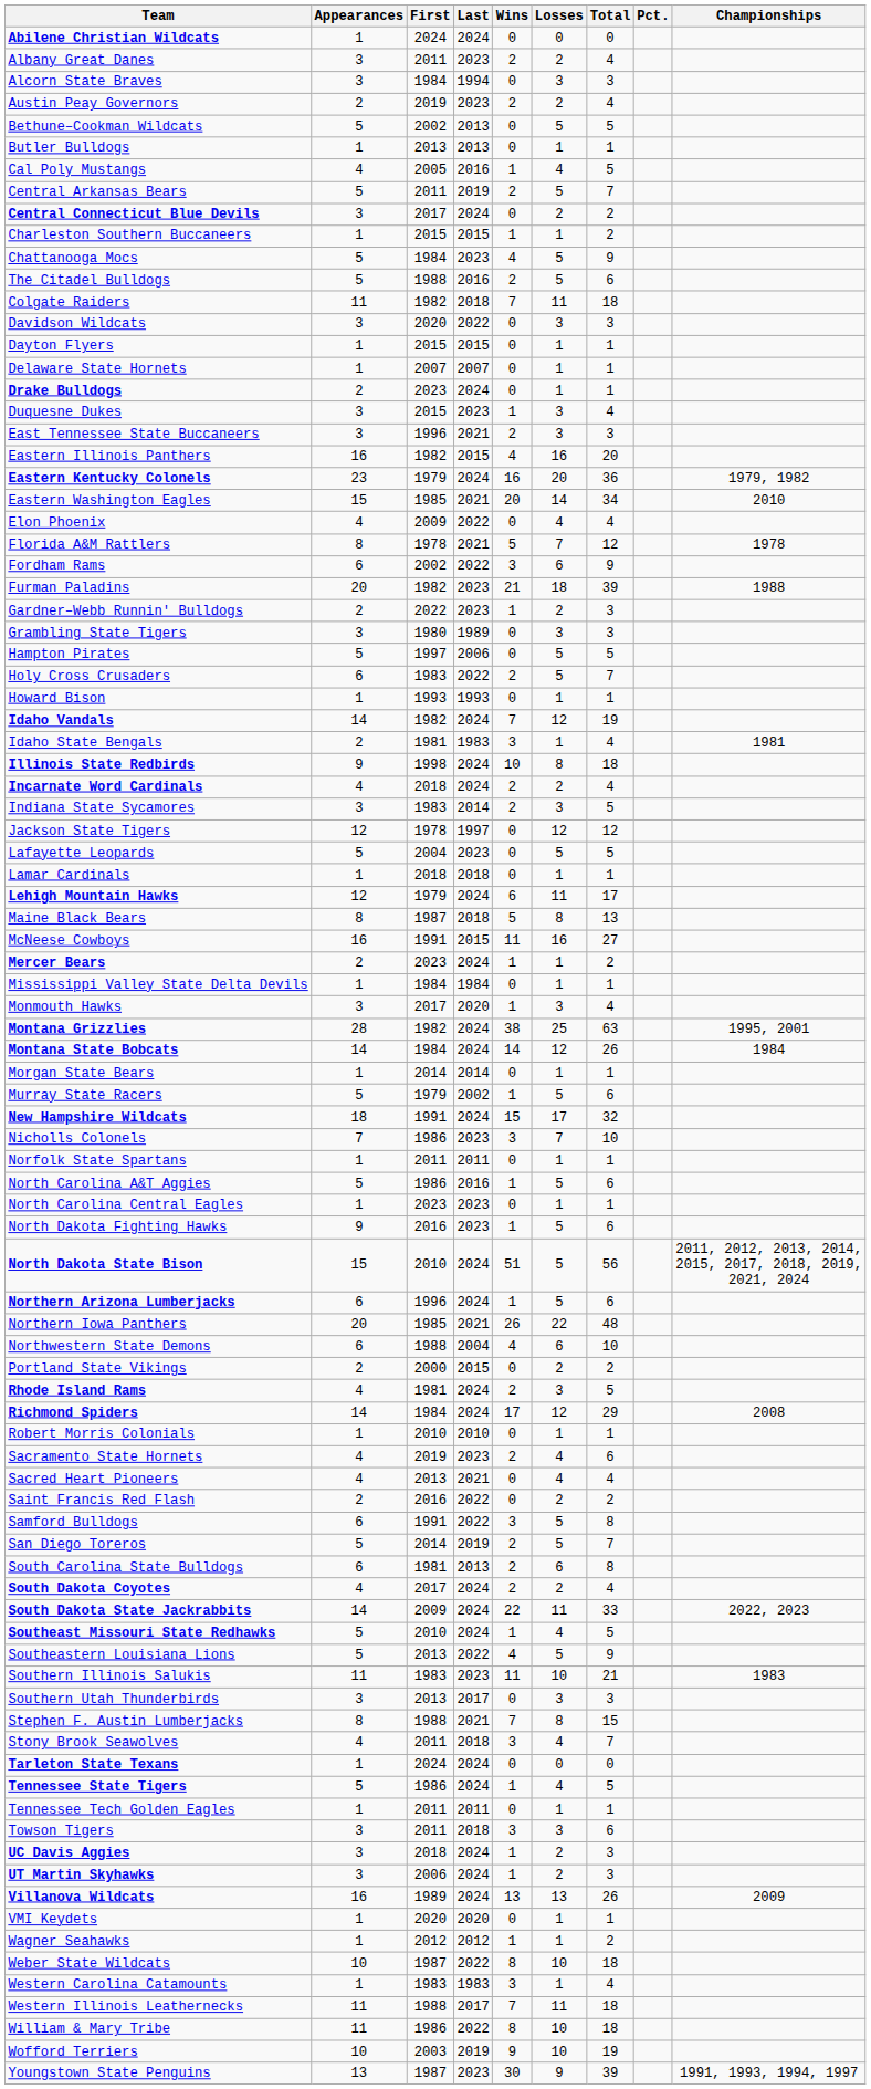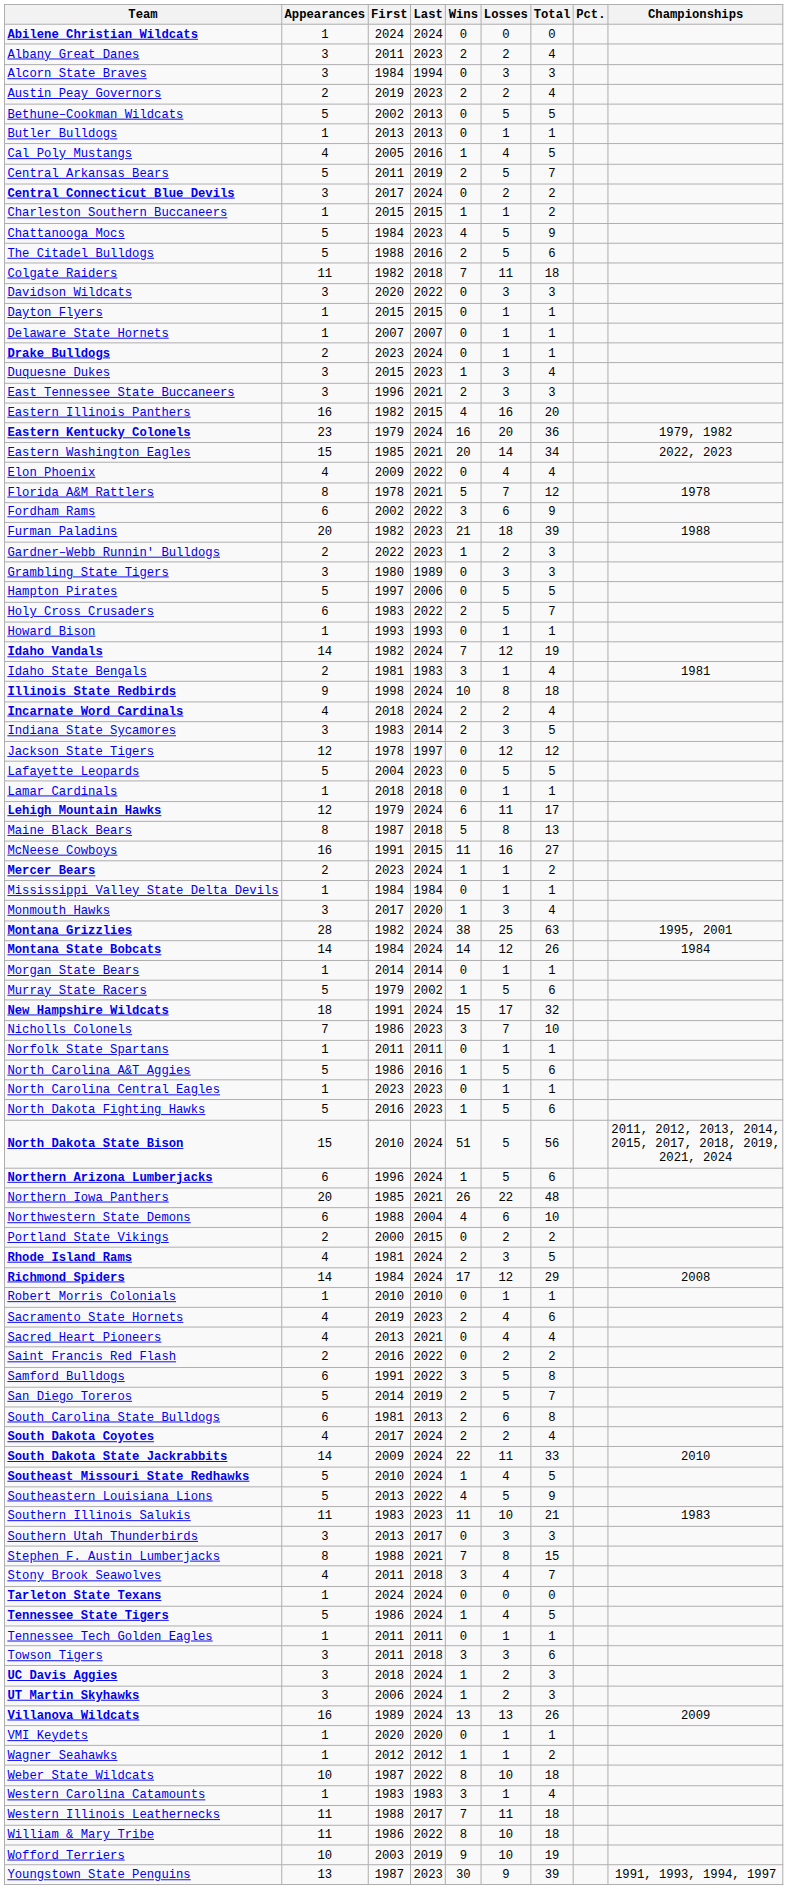 <table class="wikitable sortable" style="text-align:center;">
 <tr>
 <th>Team</th>
 <th>Appearances</th>
 <th>First</th>
 <th>Last</th>
 <th>Wins</th>
 <th>Losses</th>
 <th>Total</th>
 <th>Pct.</th>
 <th>Championships</th>
 </tr>
 <tr>
 <td style="text-align:left;"><strong><a href='#'>Abilene Christian Wildcats</a></strong></td>
 <td>1</td>
 <td>2024</td>
 <td>2024</td>
 <td>0</td>
 <td>0</td>
 <td>0</td>
 <td></td>
 <td></td>
 </tr>
 <tr>
 <td style="text-align:left;"><a href='#'>Albany Great Danes</a></td>
 <td>3</td>
 <td>2011</td>
 <td>2023</td>
 <td>2</td>
 <td>2</td>
 <td>4</td>
 <td></td>
 <td></td>
 </tr>
 <tr>
 <td style="text-align:left;"><a href='#'>Alcorn State Braves</a></td>
 <td>3</td>
 <td>1984</td>
 <td>1994</td>
 <td>0</td>
 <td>3</td>
 <td>3</td>
 <td></td>
 <td></td>
 </tr>
 <tr>
 <td style="text-align:left;"><a href='#'>Austin Peay Governors</a></td>
 <td>2</td>
 <td>2019</td>
 <td>2023</td>
 <td>2</td>
 <td>2</td>
 <td>4</td>
 <td></td>
 <td></td>
 </tr>
 <tr>
 <td style="text-align:left;"><a href='#'>Bethune–Cookman Wildcats</a></td>
 <td>5</td>
 <td>2002</td>
 <td>2013</td>
 <td>0</td>
 <td>5</td>
 <td>5</td>
 <td></td>
 <td></td>
 </tr>
 <tr>
 <td style="text-align:left;"><a href='#'>Butler Bulldogs</a></td>
 <td>1</td>
 <td>2013</td>
 <td>2013</td>
 <td>0</td>
 <td>1</td>
 <td>1</td>
 <td></td>
 <td></td>
 </tr>
 <tr>
 <td style="text-align:left;"><a href='#'>Cal Poly Mustangs</a></td>
 <td>4</td>
 <td>2005</td>
 <td>2016</td>
 <td>1</td>
 <td>4</td>
 <td>5</td>
 <td></td>
 <td></td>
 </tr>
 <tr>
 <td style="text-align:left;"><a href='#'>Central Arkansas Bears</a></td>
 <td>5</td>
 <td>2011</td>
 <td>2019</td>
 <td>2</td>
 <td>5</td>
 <td>7</td>
 <td></td>
 <td></td>
 </tr>
 <tr>
 <td style="text-align:left;"><strong><a href='#'>Central Connecticut Blue Devils</a></strong></td>
 <td>3</td>
 <td>2017</td>
 <td>2024</td>
 <td>0</td>
 <td>2</td>
 <td>2</td>
 <td></td>
 <td></td>
 </tr>
 <tr>
 <td style="text-align:left;"><a href='#'>Charleston Southern Buccaneers</a></td>
 <td>1</td>
 <td>2015</td>
 <td>2015</td>
 <td>1</td>
 <td>1</td>
 <td>2</td>
 <td></td>
 <td></td>
 </tr>
 <tr>
 <td style="text-align:left;"><a href='#'>Chattanooga Mocs</a></td>
 <td>5</td>
 <td>1984</td>
 <td>2023</td>
 <td>4</td>
 <td>5</td>
 <td>9</td>
 <td></td>
 <td></td>
 </tr>
 <tr>
 <td style="text-align:left;"><a href='#'>The Citadel Bulldogs</a></td>
 <td>5</td>
 <td>1988</td>
 <td>2016</td>
 <td>2</td>
 <td>5</td>
 <td>6</td>
 <td></td>
 <td></td>
 </tr>
 <tr>
 <td style="text-align:left;"><a href='#'>Colgate Raiders</a></td>
 <td>11</td>
 <td>1982</td>
 <td>2018</td>
 <td>7</td>
 <td>11</td>
 <td>18</td>
 <td></td>
 <td></td>
 </tr>
 <tr>
 <td style="text-align:left;"><a href='#'>Davidson Wildcats</a></td>
 <td>3</td>
 <td>2020</td>
 <td>2022</td>
 <td>0</td>
 <td>3</td>
 <td>3</td>
 <td></td>
 <td></td>
 </tr>
 <tr>
 <td style="text-align:left;"><a href='#'>Dayton Flyers</a></td>
 <td>1</td>
 <td>2015</td>
 <td>2015</td>
 <td>0</td>
 <td>1</td>
 <td>1</td>
 <td></td>
 <td></td>
 </tr>
 <tr>
 <td style="text-align:left;"><a href='#'>Delaware State Hornets</a></td>
 <td>1</td>
 <td>2007</td>
 <td>2007</td>
 <td>0</td>
 <td>1</td>
 <td>1</td>
 <td></td>
 <td></td>
 </tr>
 <tr>
 <td style="text-align:left;"><strong><a href='#'>Drake Bulldogs</a></strong></td>
 <td>2</td>
 <td>2023</td>
 <td>2024</td>
 <td>0</td>
 <td>1</td>
 <td>1</td>
 <td></td>
 <td></td>
 </tr>
 <tr>
 <td style="text-align:left;"><a href='#'>Duquesne Dukes</a></td>
 <td>3</td>
 <td>2015</td>
 <td>2023</td>
 <td>1</td>
 <td>3</td>
 <td>4</td>
 <td></td>
 <td></td>
 </tr>
 <tr>
 <td style="text-align:left;"><a href='#'>East Tennessee State Buccaneers</a></td>
 <td>3</td>
 <td>1996</td>
 <td>2021</td>
 <td>2</td>
 <td>3</td>
 <td>3</td>
 <td></td>
 <td></td>
 </tr>
 <tr>
 <td style="text-align:left;"><a href='#'>Eastern Illinois Panthers</a></td>
 <td>16</td>
 <td>1982</td>
 <td>2015</td>
 <td>4</td>
 <td>16</td>
 <td>20</td>
 <td></td>
 <td></td>
 </tr>
 <tr>
 <td style="text-align:left;"><strong><a href='#'>Eastern Kentucky Colonels</a></strong></td>
 <td>23</td>
 <td>1979</td>
 <td>2024</td>
 <td>16</td>
 <td>20</td>
 <td>36</td>
 <td></td>
 <td>1979, 1982</td>
 </tr>
 <tr>
 <td style="text-align:left;"><a href='#'>Eastern Washington Eagles</a></td>
 <td>15</td>
 <td>1985</td>
 <td>2021</td>
 <td>20</td>
 <td>14</td>
 <td>34</td>
 <td></td>
-<td>2010</td>
+<td>2022, 2023</td>
 </tr>
 <tr>
 <td style="text-align:left;"><a href='#'>Elon Phoenix</a></td>
 <td>4</td>
 <td>2009</td>
 <td>2022</td>
 <td>0</td>
 <td>4</td>
 <td>4</td>
 <td></td>
 <td></td>
 </tr>
 <tr>
 <td style="text-align:left;"><a href='#'>Florida A&M Rattlers</a></td>
 <td>8</td>
 <td>1978</td>
 <td>2021</td>
 <td>5</td>
 <td>7</td>
 <td>12</td>
 <td></td>
 <td>1978</td>
 </tr>
 <tr>
 <td style="text-align:left;"><a href='#'>Fordham Rams</a></td>
 <td>6</td>
 <td>2002</td>
 <td>2022</td>
 <td>3</td>
 <td>6</td>
 <td>9</td>
 <td></td>
 <td></td>
 </tr>
 <tr>
 <td style="text-align:left;"><a href='#'>Furman Paladins</a></td>
 <td>20</td>
 <td>1982</td>
 <td>2023</td>
 <td>21</td>
 <td>18</td>
 <td>39</td>
 <td></td>
 <td>1988</td>
 </tr>
 <tr>
 <td style="text-align:left;"><a href='#'>Gardner–Webb Runnin' Bulldogs</a></td>
 <td>2</td>
 <td>2022</td>
 <td>2023</td>
 <td>1</td>
 <td>2</td>
 <td>3</td>
 <td></td>
 <td></td>
 </tr>
 <tr>
 <td style="text-align:left;"><a href='#'>Grambling State Tigers</a></td>
 <td>3</td>
 <td>1980</td>
 <td>1989</td>
 <td>0</td>
 <td>3</td>
 <td>3</td>
 <td></td>
 <td></td>
 </tr>
 <tr>
 <td style="text-align:left;"><a href='#'>Hampton Pirates</a></td>
 <td>5</td>
 <td>1997</td>
 <td>2006</td>
 <td>0</td>
 <td>5</td>
 <td>5</td>
 <td></td>
 <td></td>
 </tr>
 <tr>
 <td style="text-align:left;"><a href='#'>Holy Cross Crusaders</a></td>
 <td>6</td>
 <td>1983</td>
 <td>2022</td>
 <td>2</td>
 <td>5</td>
 <td>7</td>
 <td></td>
 <td></td>
 </tr>
 <tr>
 <td style="text-align:left;"><a href='#'>Howard Bison</a></td>
 <td>1</td>
 <td>1993</td>
 <td>1993</td>
 <td>0</td>
 <td>1</td>
 <td>1</td>
 <td></td>
 <td></td>
 </tr>
 <tr>
 <td style="text-align:left;"><strong><a href='#'>Idaho Vandals</a></strong></td>
 <td>14</td>
 <td>1982</td>
 <td>2024</td>
 <td>7</td>
 <td>12</td>
 <td>19</td>
 <td></td>
 <td></td>
 </tr>
 <tr>
 <td style="text-align:left;"><a href='#'>Idaho State Bengals</a></td>
 <td>2</td>
 <td>1981</td>
 <td>1983</td>
 <td>3</td>
 <td>1</td>
 <td>4</td>
 <td></td>
 <td>1981</td>
 </tr>
 <tr>
 <td style="text-align:left;"><strong><a href='#'>Illinois State Redbirds</a></strong></td>
 <td>9</td>
 <td>1998</td>
 <td>2024</td>
 <td>10</td>
 <td>8</td>
 <td>18</td>
 <td></td>
 <td></td>
 </tr>
 <tr>
 <td style="text-align:left;"><strong><a href='#'>Incarnate Word Cardinals</a></strong></td>
 <td>4</td>
 <td>2018</td>
 <td>2024</td>
 <td>2</td>
 <td>2</td>
 <td>4</td>
 <td></td>
 <td></td>
 </tr>
 <tr>
 <td style="text-align:left;"><a href='#'>Indiana State Sycamores</a></td>
 <td>3</td>
 <td>1983</td>
 <td>2014</td>
 <td>2</td>
 <td>3</td>
 <td>5</td>
 <td></td>
 <td></td>
 </tr>
 <tr>
 <td style="text-align:left;"><a href='#'>Jackson State Tigers</a></td>
 <td>12</td>
 <td>1978</td>
 <td>1997</td>
 <td>0</td>
 <td>12</td>
 <td>12</td>
 <td></td>
 <td></td>
 </tr>
 <tr>
 <td style="text-align:left;"><a href='#'>Lafayette Leopards</a></td>
 <td>5</td>
 <td>2004</td>
 <td>2023</td>
 <td>0</td>
 <td>5</td>
 <td>5</td>
 <td></td>
 <td></td>
 </tr>
 <tr>
 <td style="text-align:left;"><a href='#'>Lamar Cardinals</a></td>
 <td>1</td>
 <td>2018</td>
 <td>2018</td>
 <td>0</td>
 <td>1</td>
 <td>1</td>
 <td></td>
 <td></td>
 </tr>
 <tr>
 <td style="text-align:left;"><strong><a href='#'>Lehigh Mountain Hawks</a></strong></td>
 <td>12</td>
 <td>1979</td>
 <td>2024</td>
 <td>6</td>
 <td>11</td>
 <td>17</td>
 <td></td>
 <td></td>
 </tr>
 <tr>
 <td style="text-align:left;"><a href='#'>Maine Black Bears</a></td>
 <td>8</td>
 <td>1987</td>
 <td>2018</td>
 <td>5</td>
 <td>8</td>
 <td>13</td>
 <td></td>
 <td></td>
 </tr>
 <tr>
 <td style="text-align:left;"><a href='#'>McNeese Cowboys</a></td>
 <td>16</td>
 <td>1991</td>
 <td>2015</td>
 <td>11</td>
 <td>16</td>
 <td>27</td>
 <td></td>
 <td></td>
 </tr>
 <tr>
 <td style="text-align:left;"><strong><a href='#'>Mercer Bears</a></strong></td>
 <td>2</td>
 <td>2023</td>
 <td>2024</td>
 <td>1</td>
 <td>1</td>
 <td>2</td>
 <td></td>
 <td></td>
 </tr>
 <tr>
 <td style="text-align:left;"><a href='#'>Mississippi Valley State Delta Devils</a></td>
 <td>1</td>
 <td>1984</td>
 <td>1984</td>
 <td>0</td>
 <td>1</td>
 <td>1</td>
 <td></td>
 <td></td>
 </tr>
 <tr>
 <td style="text-align:left;"><a href='#'>Monmouth Hawks</a></td>
 <td>3</td>
 <td>2017</td>
 <td>2020</td>
 <td>1</td>
 <td>3</td>
 <td>4</td>
 <td></td>
 <td></td>
 </tr>
 <tr>
 <td style="text-align:left;"><strong><a href='#'>Montana Grizzlies</a></strong></td>
 <td>28</td>
 <td>1982</td>
 <td>2024</td>
 <td>38</td>
 <td>25</td>
 <td>63</td>
 <td></td>
 <td>1995, 2001</td>
 </tr>
 <tr>
 <td style="text-align:left;"><strong><a href='#'>Montana State Bobcats</a></strong></td>
 <td>14</td>
 <td>1984</td>
 <td>2024</td>
 <td>14</td>
 <td>12</td>
 <td>26</td>
 <td></td>
 <td>1984</td>
 </tr>
 <tr>
 <td style="text-align:left;"><a href='#'>Morgan State Bears</a></td>
 <td>1</td>
 <td>2014</td>
 <td>2014</td>
 <td>0</td>
 <td>1</td>
 <td>1</td>
 <td></td>
 <td></td>
 </tr>
 <tr>
 <td style="text-align:left;"><a href='#'>Murray State Racers</a></td>
 <td>5</td>
 <td>1979</td>
 <td>2002</td>
 <td>1</td>
 <td>5</td>
 <td>6</td>
 <td></td>
 <td></td>
 </tr>
 <tr>
 <td style="text-align:left;"><strong><a href='#'>New Hampshire Wildcats</a></strong></td>
 <td>18</td>
 <td>1991</td>
 <td>2024</td>
 <td>15</td>
 <td>17</td>
 <td>32</td>
 <td></td>
 <td></td>
 </tr>
 <tr>
 <td style="text-align:left;"><a href='#'>Nicholls Colonels</a></td>
 <td>7</td>
 <td>1986</td>
 <td>2023</td>
 <td>3</td>
 <td>7</td>
 <td>10</td>
 <td></td>
 <td></td>
 </tr>
 <tr>
 <td style="text-align:left;"><a href='#'>Norfolk State Spartans</a></td>
 <td>1</td>
 <td>2011</td>
 <td>2011</td>
 <td>0</td>
 <td>1</td>
 <td>1</td>
 <td></td>
 <td></td>
 </tr>
 <tr>
 <td style="text-align:left;"><a href='#'>North Carolina A&T Aggies</a></td>
 <td>5</td>
 <td>1986</td>
 <td>2016</td>
 <td>1</td>
 <td>5</td>
 <td>6</td>
 <td></td>
 <td></td>
 </tr>
 <tr>
 <td style="text-align:left;"><a href='#'>North Carolina Central Eagles</a></td>
 <td>1</td>
 <td>2023</td>
 <td>2023</td>
 <td>0</td>
 <td>1</td>
 <td>1</td>
 <td></td>
 <td></td>
 </tr>
 <tr>
 <td style="text-align:left;"><a href='#'>North Dakota Fighting Hawks</a></td>
-<td>9</td>
+<td>5</td>
 <td>2016</td>
 <td>2023</td>
 <td>1</td>
 <td>5</td>
 <td>6</td>
 <td></td>
 <td></td>
 </tr>
 <tr>
 <td style="text-align:left;"><strong><a href='#'>North Dakota State Bison</a></strong></td>
 <td>15</td>
 <td>2010</td>
 <td>2024</td>
 <td>51</td>
 <td>5</td>
 <td>56</td>
 <td></td>
 <td>2011, 2012, 2013, 2014,<br>2015, 2017, 2018, 2019,<br>2021, 2024</td>
 </tr>
 <tr>
 <td style="text-align:left;"><strong><a href='#'>Northern Arizona Lumberjacks</a></strong></td>
 <td>6</td>
 <td>1996</td>
 <td>2024</td>
 <td>1</td>
 <td>5</td>
 <td>6</td>
 <td></td>
 <td></td>
 </tr>
 <tr>
 <td style="text-align:left;"><a href='#'>Northern Iowa Panthers</a></td>
 <td>20</td>
 <td>1985</td>
 <td>2021</td>
 <td>26</td>
 <td>22</td>
 <td>48</td>
 <td></td>
 <td></td>
 </tr>
 <tr>
 <td style="text-align:left;"><a href='#'>Northwestern State Demons</a></td>
 <td>6</td>
 <td>1988</td>
 <td>2004</td>
 <td>4</td>
 <td>6</td>
 <td>10</td>
 <td></td>
 <td></td>
 </tr>
 <tr>
 <td style="text-align:left;"><a href='#'>Portland State Vikings</a></td>
 <td>2</td>
 <td>2000</td>
 <td>2015</td>
 <td>0</td>
 <td>2</td>
 <td>2</td>
 <td></td>
 <td></td>
 </tr>
 <tr>
 <td style="text-align:left;"><strong><a href='#'>Rhode Island Rams</a></strong></td>
 <td>4</td>
 <td>1981</td>
 <td>2024</td>
 <td>2</td>
 <td>3</td>
 <td>5</td>
 <td></td>
 <td></td>
 </tr>
 <tr>
 <td style="text-align:left;"><strong><a href='#'>Richmond Spiders</a></strong></td>
 <td>14</td>
 <td>1984</td>
 <td>2024</td>
 <td>17</td>
 <td>12</td>
 <td>29</td>
 <td></td>
 <td>2008</td>
 </tr>
 <tr>
 <td style="text-align:left;"><a href='#'>Robert Morris Colonials</a></td>
 <td>1</td>
 <td>2010</td>
 <td>2010</td>
 <td>0</td>
 <td>1</td>
 <td>1</td>
 <td></td>
 <td></td>
 </tr>
 <tr>
 <td style="text-align:left;"><a href='#'>Sacramento State Hornets</a></td>
 <td>4</td>
 <td>2019</td>
 <td>2023</td>
 <td>2</td>
 <td>4</td>
 <td>6</td>
 <td></td>
 <td></td>
 </tr>
 <tr>
 <td style="text-align:left;"><a href='#'>Sacred Heart Pioneers</a></td>
 <td>4</td>
 <td>2013</td>
 <td>2021</td>
 <td>0</td>
 <td>4</td>
 <td>4</td>
 <td></td>
 <td></td>
 </tr>
 <tr>
 <td style="text-align:left;"><a href='#'>Saint Francis Red Flash</a></td>
 <td>2</td>
 <td>2016</td>
 <td>2022</td>
 <td>0</td>
 <td>2</td>
 <td>2</td>
 <td></td>
 <td></td>
 </tr>
 <tr>
 <td style="text-align:left;"><a href='#'>Samford Bulldogs</a></td>
 <td>6</td>
 <td>1991</td>
 <td>2022</td>
 <td>3</td>
 <td>5</td>
 <td>8</td>
 <td></td>
 <td></td>
 </tr>
 <tr>
 <td style="text-align:left;"><a href='#'>San Diego Toreros</a></td>
 <td>5</td>
 <td>2014</td>
 <td>2019</td>
 <td>2</td>
 <td>5</td>
 <td>7</td>
 <td></td>
 <td></td>
 </tr>
 <tr>
 <td style="text-align:left;"><a href='#'>South Carolina State Bulldogs</a></td>
 <td>6</td>
 <td>1981</td>
 <td>2013</td>
 <td>2</td>
 <td>6</td>
 <td>8</td>
 <td></td>
 <td></td>
 </tr>
 <tr>
 <td style="text-align:left;"><strong><a href='#'>South Dakota Coyotes</a></strong></td>
 <td>4</td>
 <td>2017</td>
 <td>2024</td>
 <td>2</td>
 <td>2</td>
 <td>4</td>
 <td></td>
 <td></td>
 </tr>
 <tr>
 <td style="text-align:left;"><strong><a href='#'>South Dakota State Jackrabbits</a></strong></td>
 <td>14</td>
 <td>2009</td>
 <td>2024</td>
 <td>22</td>
 <td>11</td>
 <td>33</td>
 <td></td>
-<td>2022, 2023</td>
+<td>2010</td>
 </tr>
 <tr>
 <td style="text-align:left;"><strong><a href='#'>Southeast Missouri State Redhawks</a></strong></td>
 <td>5</td>
 <td>2010</td>
 <td>2024</td>
 <td>1</td>
 <td>4</td>
 <td>5</td>
 <td></td>
 <td></td>
 </tr>
 <tr>
 <td style="text-align:left;"><a href='#'>Southeastern Louisiana Lions</a></td>
 <td>5</td>
 <td>2013</td>
 <td>2022</td>
 <td>4</td>
 <td>5</td>
 <td>9</td>
 <td></td>
 <td></td>
 </tr>
 <tr>
 <td style="text-align:left;"><a href='#'>Southern Illinois Salukis</a></td>
 <td>11</td>
 <td>1983</td>
 <td>2023</td>
 <td>11</td>
 <td>10</td>
 <td>21</td>
 <td></td>
 <td>1983</td>
 </tr>
 <tr>
 <td style="text-align:left;"><a href='#'>Southern Utah Thunderbirds</a></td>
 <td>3</td>
 <td>2013</td>
 <td>2017</td>
 <td>0</td>
 <td>3</td>
 <td>3</td>
 <td></td>
 <td></td>
 </tr>
 <tr>
 <td style="text-align:left;"><a href='#'>Stephen F. Austin Lumberjacks</a></td>
 <td>8</td>
 <td>1988</td>
 <td>2021</td>
 <td>7</td>
 <td>8</td>
 <td>15</td>
 <td></td>
 <td></td>
 </tr>
 <tr>
 <td style="text-align:left;"><a href='#'>Stony Brook Seawolves</a></td>
 <td>4</td>
 <td>2011</td>
 <td>2018</td>
 <td>3</td>
 <td>4</td>
 <td>7</td>
 <td></td>
 <td></td>
 </tr>
 <tr>
 <td style="text-align:left;"><strong><a href='#'>Tarleton State Texans</a></strong></td>
 <td>1</td>
 <td>2024</td>
 <td>2024</td>
 <td>0</td>
 <td>0</td>
 <td>0</td>
 <td></td>
 <td></td>
 </tr>
 <tr>
 <td style="text-align:left;"><strong><a href='#'>Tennessee State Tigers</a></strong></td>
 <td>5</td>
 <td>1986</td>
 <td>2024</td>
 <td>1</td>
 <td>4</td>
 <td>5</td>
 <td></td>
 <td></td>
 </tr>
 <tr>
 <td style="text-align:left;"><a href='#'>Tennessee Tech Golden Eagles</a></td>
 <td>1</td>
 <td>2011</td>
 <td>2011</td>
 <td>0</td>
 <td>1</td>
 <td>1</td>
 <td></td>
 <td></td>
 </tr>
 <tr>
 <td style="text-align:left;"><a href='#'>Towson Tigers</a></td>
 <td>3</td>
 <td>2011</td>
 <td>2018</td>
 <td>3</td>
 <td>3</td>
 <td>6</td>
 <td></td>
 <td></td>
 </tr>
 <tr>
 <td style="text-align:left;"><strong><a href='#'>UC Davis Aggies</a></strong></td>
 <td>3</td>
 <td>2018</td>
 <td>2024</td>
 <td>1</td>
 <td>2</td>
 <td>3</td>
 <td></td>
 <td></td>
 </tr>
 <tr>
 <td style="text-align:left;"><strong><a href='#'>UT Martin Skyhawks</a></strong></td>
 <td>3</td>
 <td>2006</td>
 <td>2024</td>
 <td>1</td>
 <td>2</td>
 <td>3</td>
 <td></td>
 <td></td>
 </tr>
 <tr>
 <td style="text-align:left;"><strong><a href='#'>Villanova Wildcats</a></strong></td>
 <td>16</td>
 <td>1989</td>
 <td>2024</td>
 <td>13</td>
 <td>13</td>
 <td>26</td>
 <td></td>
 <td>2009</td>
 </tr>
 <tr>
 <td style="text-align:left;"><a href='#'>VMI Keydets</a></td>
 <td>1</td>
 <td>2020</td>
 <td>2020</td>
 <td>0</td>
 <td>1</td>
 <td>1</td>
 <td></td>
 <td></td>
 </tr>
 <tr>
 <td style="text-align:left;"><a href='#'>Wagner Seahawks</a></td>
 <td>1</td>
 <td>2012</td>
 <td>2012</td>
 <td>1</td>
 <td>1</td>
 <td>2</td>
 <td></td>
 <td></td>
 </tr>
 <tr>
 <td style="text-align:left;"><a href='#'>Weber State Wildcats</a></td>
 <td>10</td>
 <td>1987</td>
 <td>2022</td>
 <td>8</td>
 <td>10</td>
 <td>18</td>
 <td></td>
 <td></td>
 </tr>
 <tr>
 <td style="text-align:left;"><a href='#'>Western Carolina Catamounts</a></td>
 <td>1</td>
 <td>1983</td>
 <td>1983</td>
 <td>3</td>
 <td>1</td>
 <td>4</td>
 <td></td>
 <td></td>
 </tr>
 <tr>
 <td style="text-align:left;"><a href='#'>Western Illinois Leathernecks</a></td>
 <td>11</td>
 <td>1988</td>
 <td>2017</td>
 <td>7</td>
 <td>11</td>
 <td>18</td>
 <td></td>
 <td></td>
 </tr>
 <tr>
 <td style="text-align:left;"><a href='#'>William & Mary Tribe</a></td>
 <td>11</td>
 <td>1986</td>
 <td>2022</td>
 <td>8</td>
 <td>10</td>
 <td>18</td>
 <td></td>
 <td></td>
 </tr>
 <tr>
 <td style="text-align:left;"><a href='#'>Wofford Terriers</a></td>
 <td>10</td>
 <td>2003</td>
 <td>2019</td>
 <td>9</td>
 <td>10</td>
 <td>19</td>
 <td></td>
 <td></td>
 </tr>
 <tr>
 <td style="text-align:left;"><a href='#'>Youngstown State Penguins</a></td>
 <td>13</td>
 <td>1987</td>
 <td>2023</td>
 <td>30</td>
 <td>9</td>
 <td>39</td>
 <td></td>
 <td>1991, 1993, 1994, 1997</td>
 </tr>
 </table>
